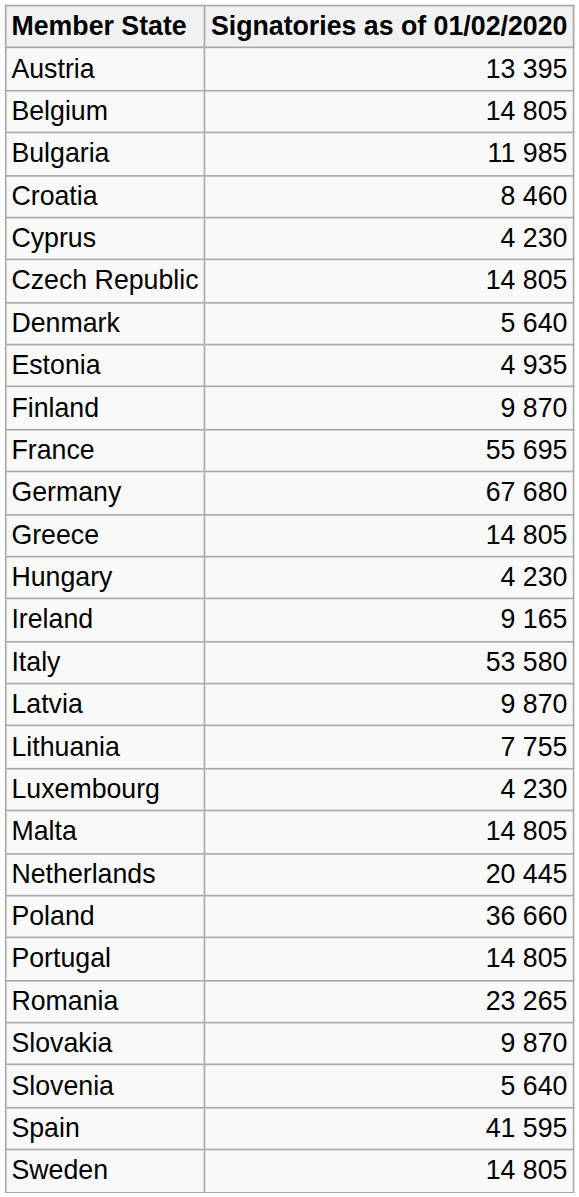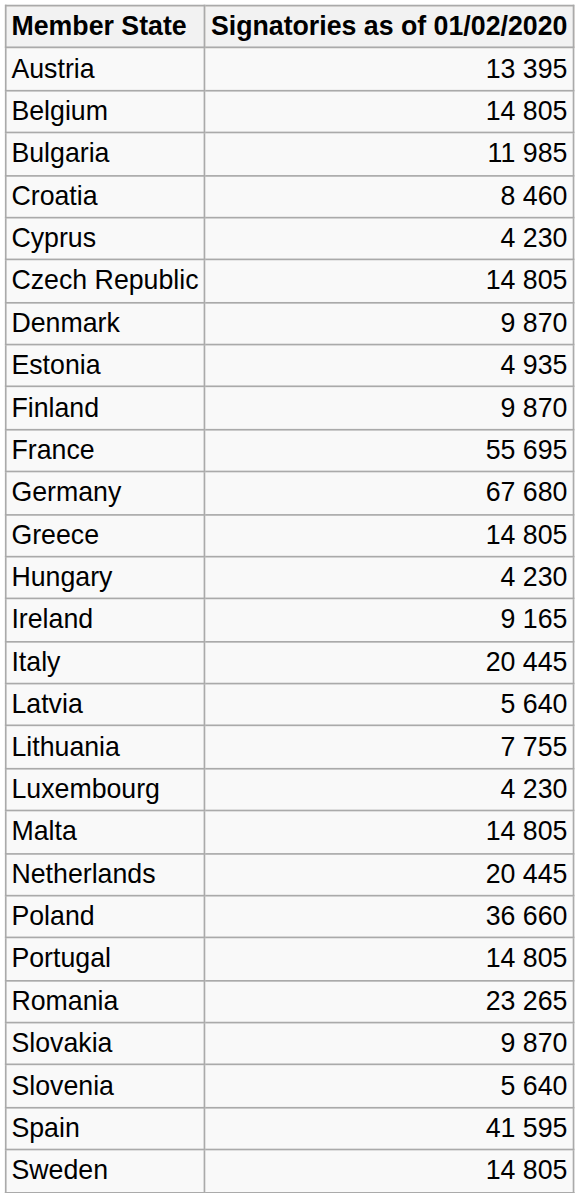 <table class="wikitable sortable" style="float:right; margin-left:2em">
 <tr style="background:#cdc0b0;">
 <th style="text-align:left">Member State</th>
 <th>Signatories as of 01/02/2020</th>
 </tr>
 <tr>
 <td style="text-align:left">Austria</td>
 <td style="text-align:right">13 395</td>
 </tr>
 <tr>
 <td style="text-align:left">Belgium</td>
 <td style="text-align:right">14 805</td>
 </tr>
 <tr>
 <td style="text-align:left">Bulgaria</td>
 <td style="text-align:right">11 985</td>
 </tr>
 <tr>
 <td style="text-align:left">Croatia</td>
 <td style="text-align:right">8 460</td>
 </tr>
 <tr>
 <td style="text-align:left">Cyprus</td>
 <td style="text-align:right">4 230</td>
 </tr>
 <tr>
 <td style="text-align:left">Czech Republic</td>
 <td style="text-align:right">14 805</td>
 </tr>
 <tr>
 <td style="text-align:left">Denmark</td>
-<td style="text-align:right">5 640</td>
+<td style="text-align:right">9 870</td>
 </tr>
 <tr>
 <td style="text-align:left">Estonia</td>
 <td style="text-align:right">4 935</td>
 </tr>
 <tr>
 <td style="text-align:left">Finland</td>
 <td style="text-align:right">9 870</td>
 </tr>
 <tr>
 <td style="text-align:left">France</td>
 <td style="text-align:right">55 695</td>
 </tr>
 <tr>
 <td style="text-align:left">Germany</td>
 <td style="text-align:right">67 680</td>
 </tr>
 <tr>
 <td style="text-align:left">Greece</td>
 <td style="text-align:right">14 805</td>
 </tr>
 <tr>
 <td style="text-align:left">Hungary</td>
 <td style="text-align:right">4 230</td>
 </tr>
 <tr>
 <td style="text-align:left">Ireland</td>
 <td style="text-align:right">9 165</td>
 </tr>
 <tr>
 <td style="text-align:left">Italy</td>
-<td style="text-align:right">53 580</td>
+<td style="text-align:right">20 445</td>
 </tr>
 <tr>
 <td style="text-align:left">Latvia</td>
-<td style="text-align:right">9 870</td>
+<td style="text-align:right">5 640</td>
 </tr>
 <tr>
 <td style="text-align:left">Lithuania</td>
 <td style="text-align:right">7 755</td>
 </tr>
 <tr>
 <td style="text-align:left">Luxembourg</td>
 <td style="text-align:right">4 230</td>
 </tr>
 <tr>
 <td style="text-align:left">Malta</td>
 <td style="text-align:right">14 805</td>
 </tr>
 <tr>
 <td style="text-align:left">Netherlands</td>
 <td style="text-align:right">20 445</td>
 </tr>
 <tr>
 <td style="text-align:left">Poland</td>
 <td style="text-align:right">36 660</td>
 </tr>
 <tr>
 <td style="text-align:left">Portugal</td>
 <td style="text-align:right">14 805</td>
 </tr>
 <tr>
 <td style="text-align:left">Romania</td>
 <td style="text-align:right">23 265</td>
 </tr>
 <tr>
 <td style="text-align:left">Slovakia</td>
 <td style="text-align:right">9 870</td>
 </tr>
 <tr>
 <td style="text-align:left">Slovenia</td>
 <td style="text-align:right">5 640</td>
 </tr>
 <tr>
 <td style="text-align:left">Spain</td>
 <td style="text-align:right">41 595</td>
 </tr>
 <tr>
 <td style="text-align:left">Sweden</td>
 <td style="text-align:right">14 805</td>
 </tr>
 <tr>
 </tr>
 </table>
